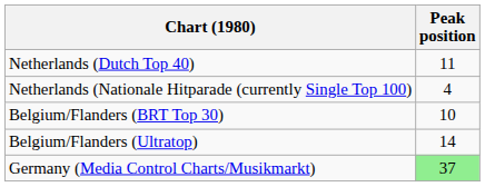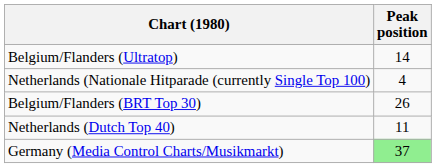 <table class="wikitable">
 <tr>
 <th>Chart (1980)</th>
 <th>Peak<br>position</th>
 </tr>
 <tr>
-<td>Netherlands (<a href='#'>Dutch Top 40</a>)</td>
-<td align="center">11</td>
+<td align="left">Belgium/Flanders (<a href='#'>Ultratop</a>)</td>
+<td align="center">14</td>
 </tr>
 <tr>
 <td>Netherlands (Nationale Hitparade (currently <a href='#'>Single Top 100</a>)</td>
 <td align="center">4</td>
 </tr>
 <tr>
 <td>Belgium/Flanders (<a href='#'>BRT Top 30</a>) </td>
-<td align="center">10</td>
+<td align="center">26</td>
 </tr>
 <tr>
-<td align="left">Belgium/Flanders (<a href='#'>Ultratop</a>)</td>
-<td align="center">14</td>
+<td>Netherlands (<a href='#'>Dutch Top 40</a>)</td>
+<td align="center">11</td>
 </tr>
 <tr>
 <td>Germany (<a href='#'>Media Control Charts/Musikmarkt</a>)</td>
 <td align="center" style="background: lightgreen;">37</td>
 </tr>
 </table>
